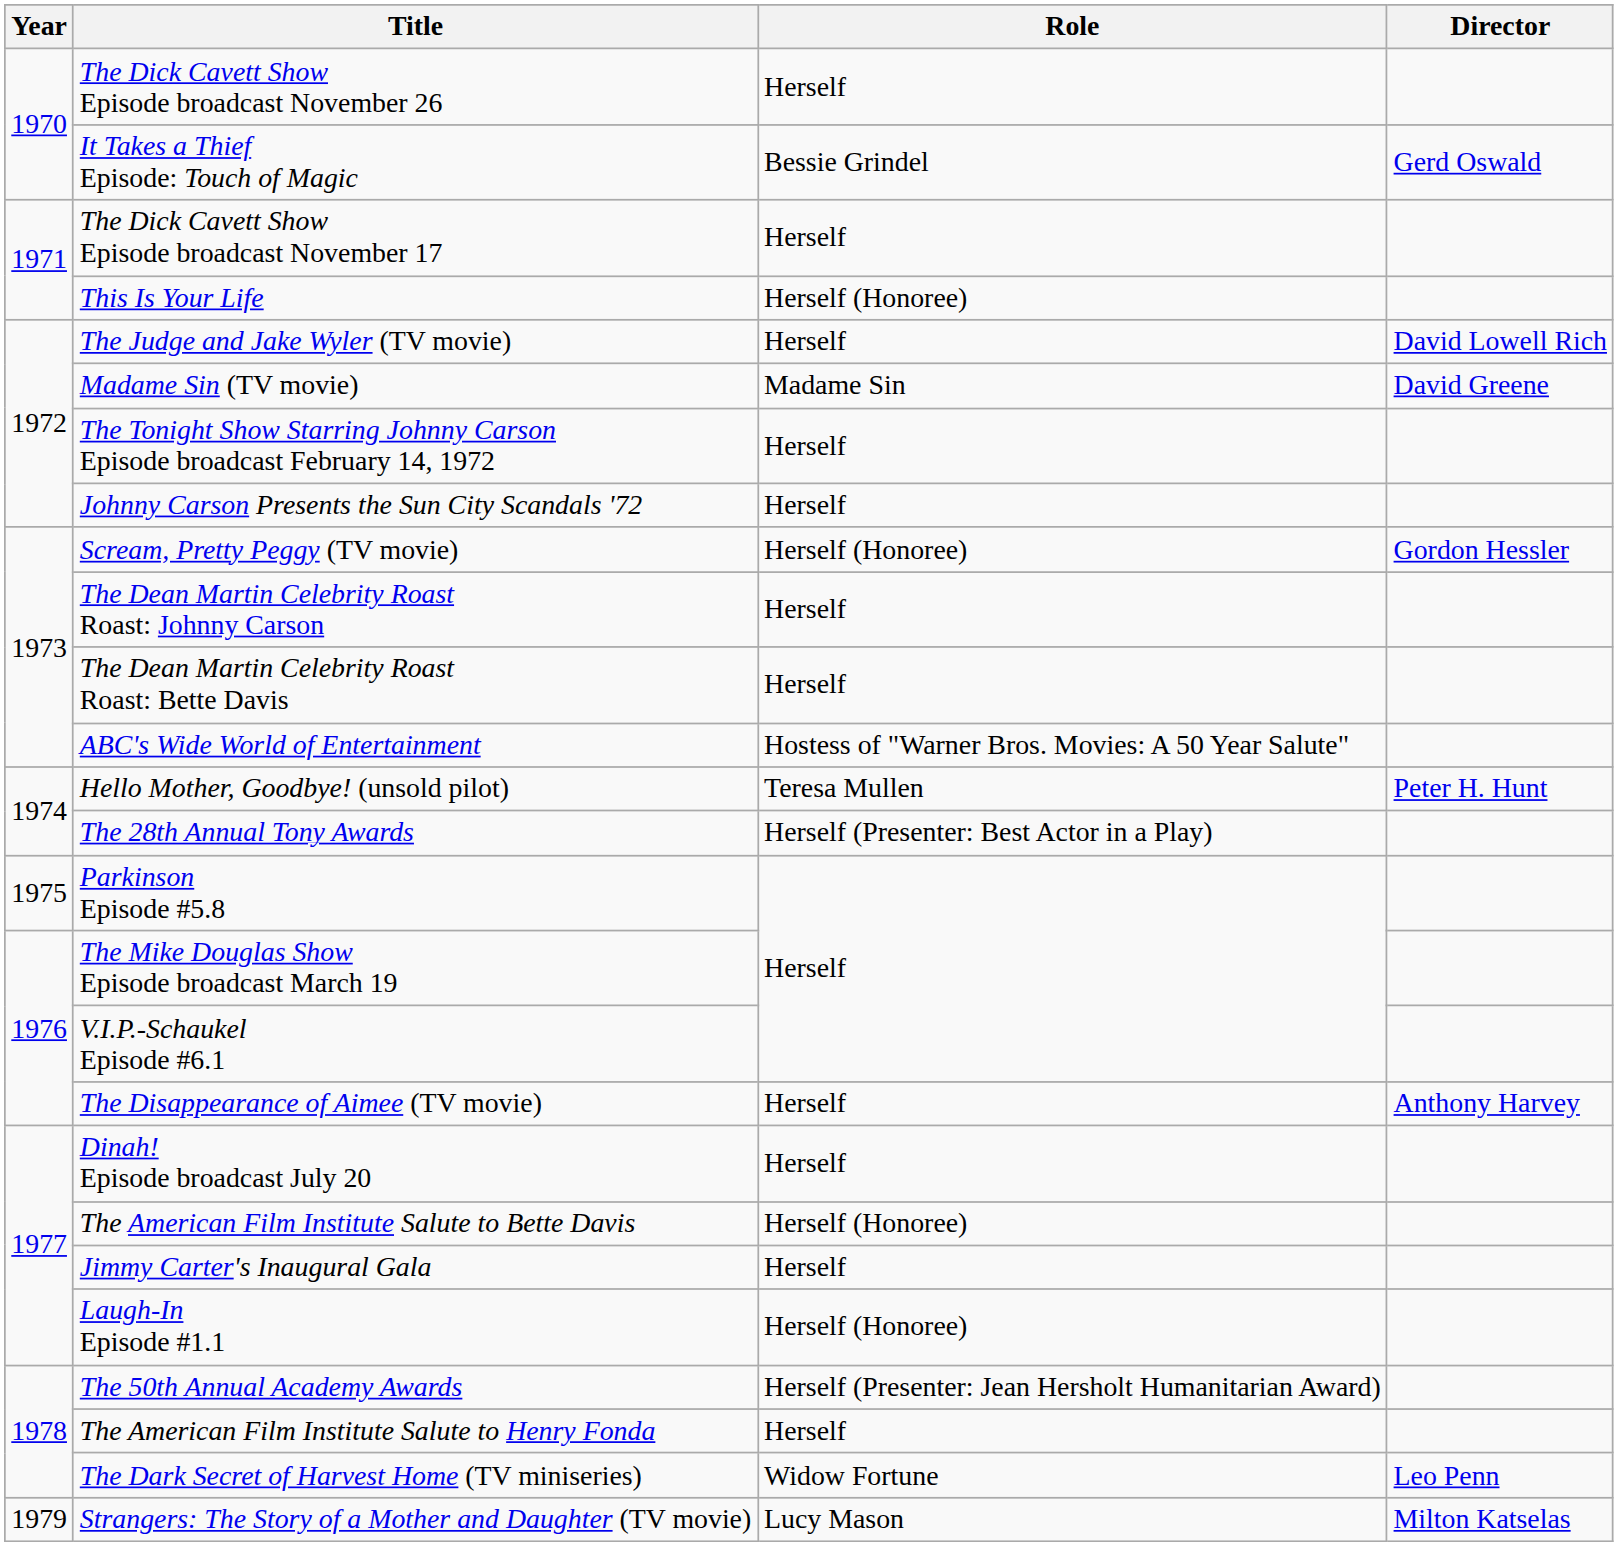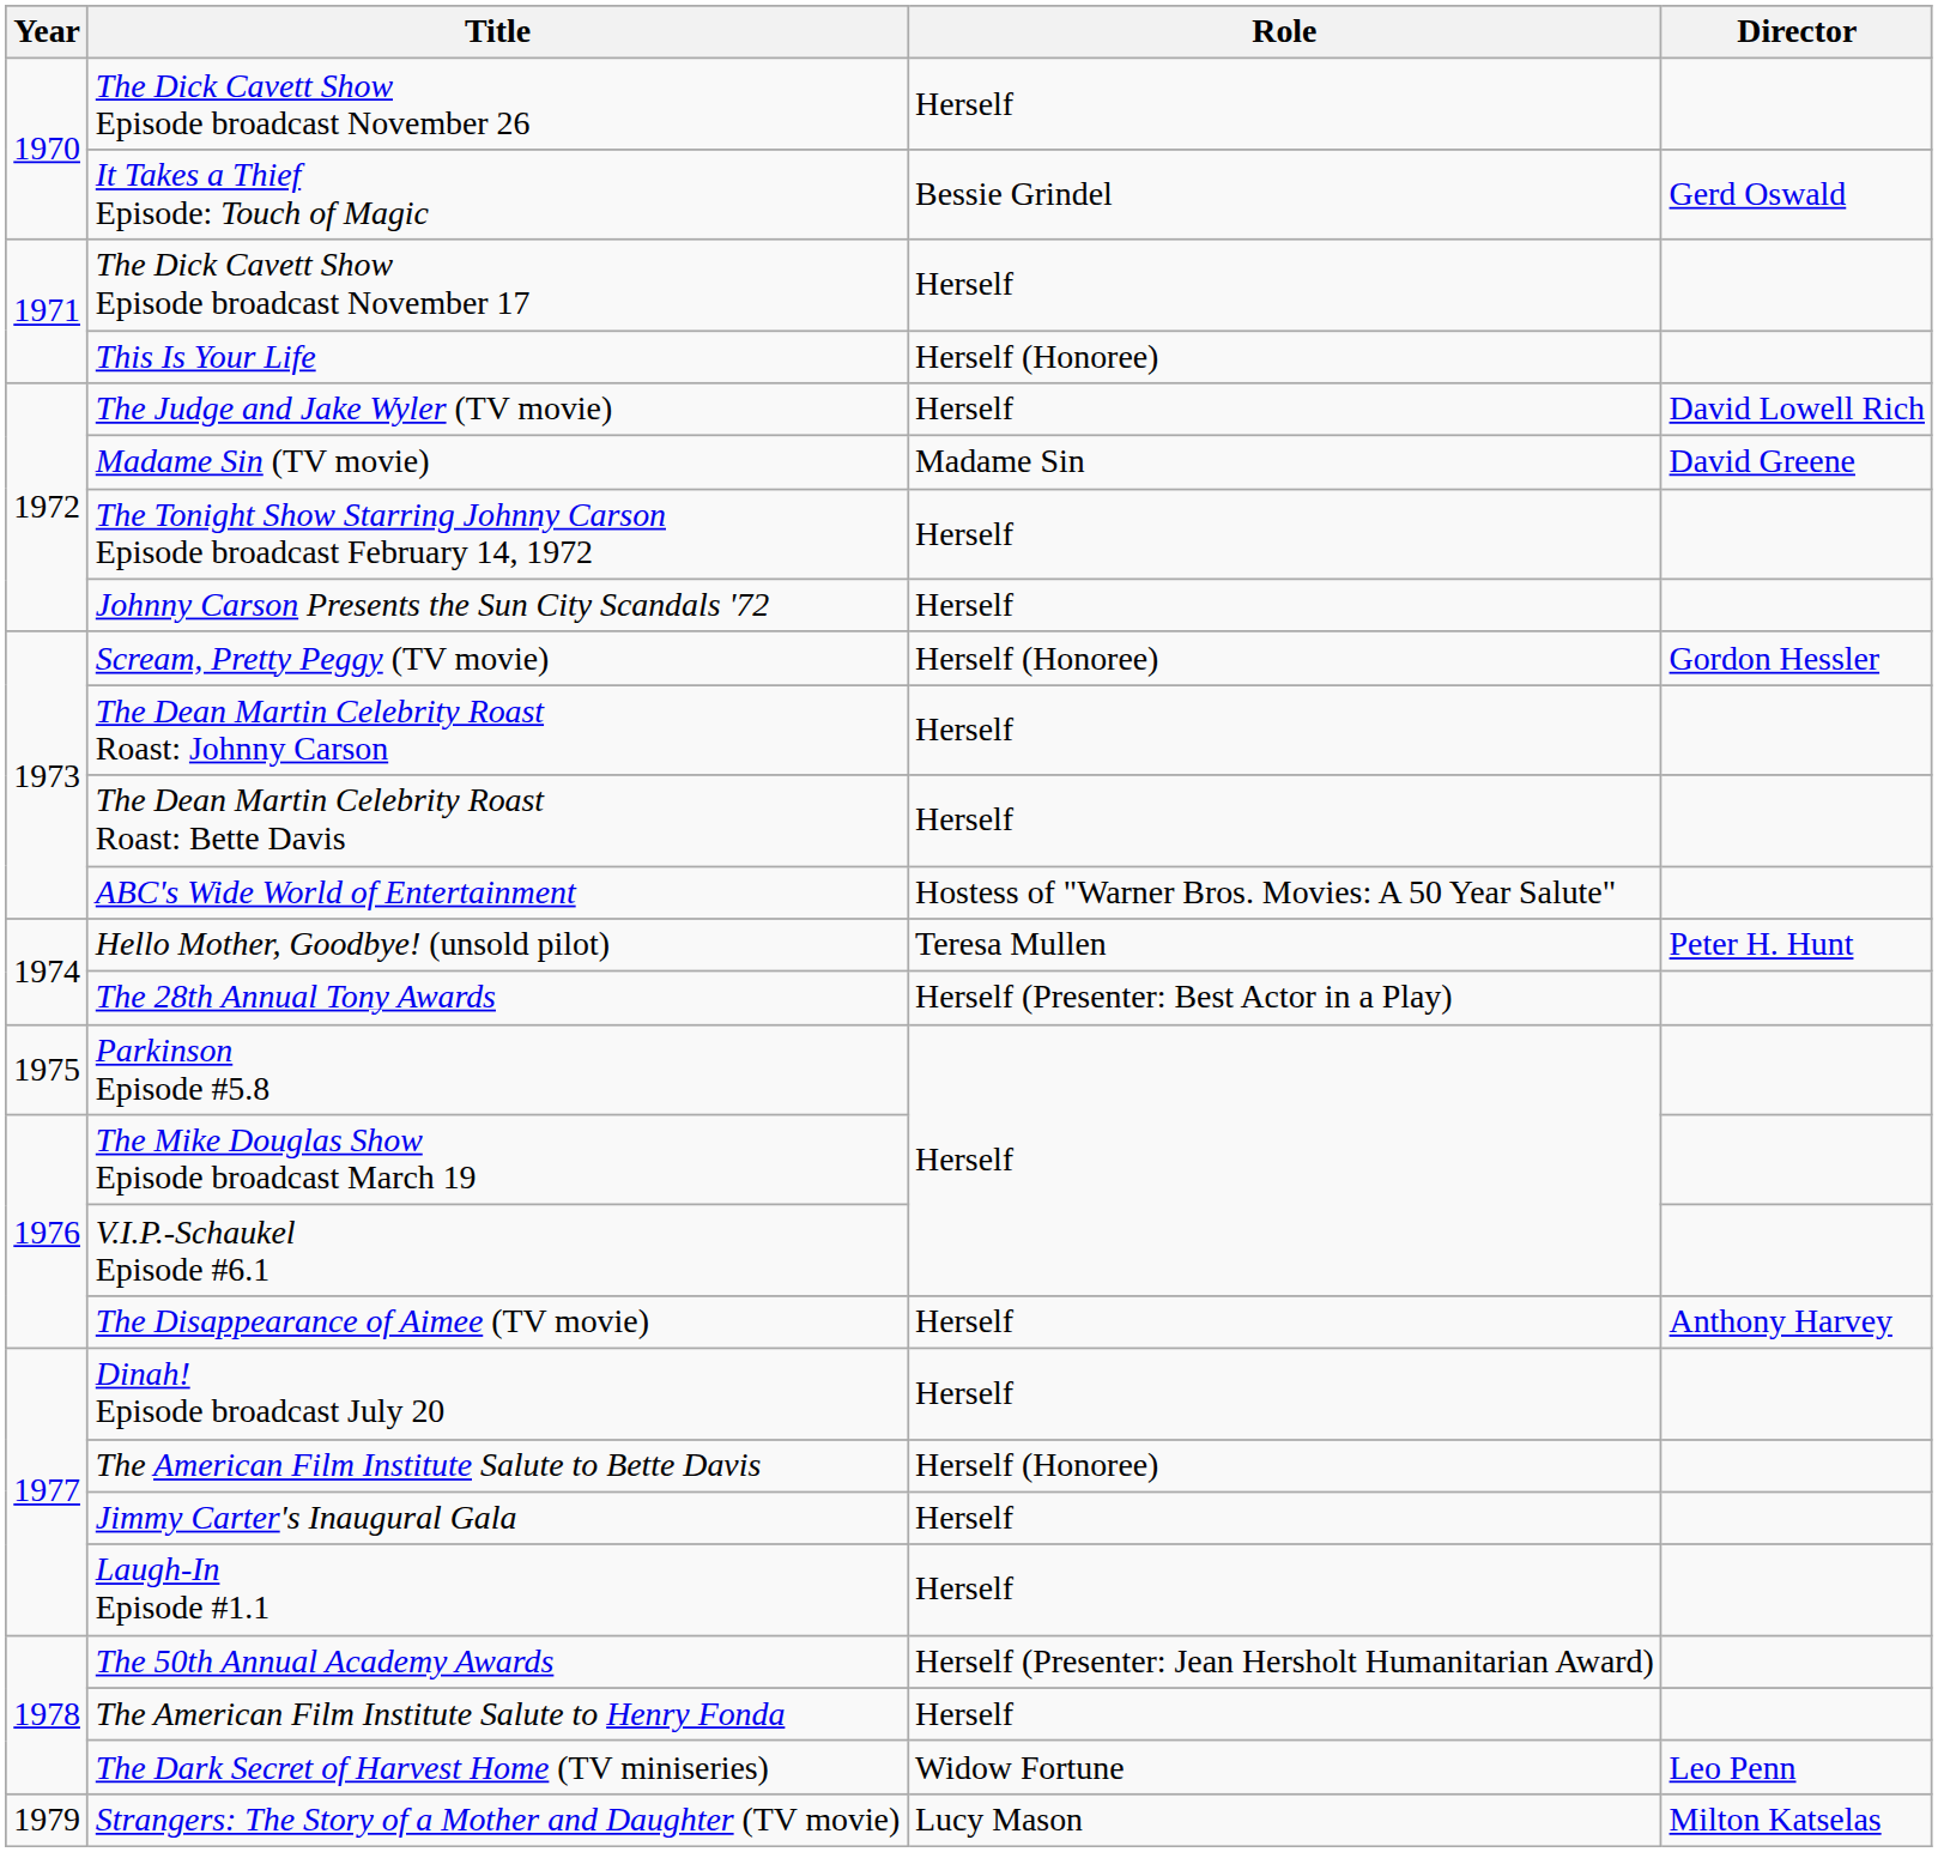 <table class="wikitable sortable">
 <tr>
 <th>Year</th>
 <th>Title</th>
 <th>Role</th>
 <th>Director</th>
 </tr>
 <tr>
 <td rowspan="2"><a href='#'>1970</a></td>
 <td data-sort-value="Dick Cavett Show, The"><em><a href='#'>The Dick Cavett Show</a></em><br>Episode broadcast November 26</td>
 <td>Herself</td>
 <td></td>
 </tr>
 <tr>
 <td><em><a href='#'>It Takes a Thief</a></em><br>Episode: <em>Touch of Magic</em></td>
 <td>Bessie Grindel</td>
 <td><a href='#'>Gerd Oswald</a></td>
 </tr>
 <tr>
 <td rowspan="2"><a href='#'>1971</a></td>
 <td data-sort-value="Dick Cavett Show, The"><em>The Dick Cavett Show</em><br>Episode broadcast November 17</td>
 <td>Herself</td>
 <td></td>
 </tr>
 <tr>
 <td><em><a href='#'>This Is Your Life</a></em></td>
 <td>Herself (Honoree)</td>
 <td></td>
 </tr>
 <tr>
 <td rowspan="4">1972</td>
 <td data-sort-value="Judge and Jake Wyler, The"><em><a href='#'>The Judge and Jake Wyler</a></em> (TV movie)</td>
 <td>Herself</td>
 <td><a href='#'>David Lowell Rich</a></td>
 </tr>
 <tr>
 <td><em><a href='#'>Madame Sin</a></em> (TV movie)</td>
 <td>Madame Sin</td>
 <td><a href='#'>David Greene</a></td>
 </tr>
 <tr>
 <td data-sort-value="Tonight Show Starring Johnny Carson, The"><em><a href='#'>The Tonight Show Starring Johnny Carson</a></em><br>Episode broadcast February 14, 1972</td>
 <td>Herself</td>
 <td></td>
 </tr>
 <tr>
 <td><em><a href='#'>Johnny Carson</a> Presents the Sun City Scandals '72</em></td>
 <td>Herself</td>
 <td></td>
 </tr>
 <tr>
 <td rowspan="4">1973</td>
 <td><em><a href='#'>Scream, Pretty Peggy</a></em> (TV movie)</td>
 <td>Herself (Honoree)</td>
 <td><a href='#'>Gordon Hessler</a></td>
 </tr>
 <tr>
 <td data-sort-value="Dean Martin Celebrity Roast, The"><em><a href='#'>The Dean Martin Celebrity Roast</a></em><br>Roast: <a href='#'>Johnny Carson</a></td>
 <td>Herself</td>
 <td></td>
 </tr>
 <tr>
 <td data-sort-value="Dean Martin Celebrity Roast, The"><em>The Dean Martin Celebrity Roast</em><br>Roast: Bette Davis</td>
 <td>Herself</td>
 <td></td>
 </tr>
 <tr>
 <td><em><a href='#'>ABC's Wide World of Entertainment</a></em></td>
 <td>Hostess of "Warner Bros. Movies: A 50 Year Salute"</td>
 <td></td>
 </tr>
 <tr>
 <td rowspan="2">1974</td>
 <td><em>Hello Mother, Goodbye!</em> (unsold pilot)</td>
 <td>Teresa Mullen</td>
 <td><a href='#'>Peter H. Hunt</a></td>
 </tr>
 <tr>
 <td data-sort-value="28th Annual Tony Awards, The"><em><a href='#'>The 28th Annual Tony Awards</a></em></td>
 <td>Herself (Presenter: Best Actor in a Play)</td>
 <td></td>
 </tr>
 <tr>
 <td>1975</td>
 <td><em><a href='#'>Parkinson</a></em><br>Episode #5.8</td>
 <td rowspan="3">Herself</td>
 <td></td>
 </tr>
 <tr>
 <td rowspan="3"><a href='#'>1976</a></td>
 <td data-sort-value="Mike Douglas Show, The"><em><a href='#'>The Mike Douglas Show</a></em><br>Episode broadcast March 19</td>
 <td></td>
 </tr>
 <tr>
 <td><em>V.I.P.-Schaukel</em><br>Episode #6.1</td>
 <td></td>
 </tr>
 <tr>
 <td data-sort-value="Disappearance of Aimee, The"><em><a href='#'>The Disappearance of Aimee</a></em> (TV movie)</td>
 <td>Herself</td>
 <td><a href='#'>Anthony Harvey</a></td>
 </tr>
 <tr>
 <td rowspan="4"><a href='#'>1977</a></td>
 <td><em><a href='#'>Dinah!</a></em><br>Episode broadcast July 20</td>
 <td>Herself</td>
 <td></td>
 </tr>
 <tr>
 <td data-sort-value="American Film Institute Salute to Bette Davis, The"><em>The <a href='#'>American Film Institute</a> Salute to Bette Davis</em></td>
 <td>Herself (Honoree)</td>
 <td></td>
 </tr>
 <tr>
 <td><em><a href='#'>Jimmy Carter</a>'s Inaugural Gala</em></td>
 <td>Herself</td>
 <td></td>
 </tr>
 <tr>
 <td><em><a href='#'>Laugh-In</a></em><br>Episode #1.1</td>
-<td>Herself (Honoree)</td>
+<td>Herself</td>
 <td></td>
 </tr>
 <tr>
 <td rowspan="3"><a href='#'>1978</a></td>
 <td data-sort-value="50th Annual Academy Awards, The"><em><a href='#'>The 50th Annual Academy Awards</a></em></td>
 <td>Herself (Presenter: Jean Hersholt Humanitarian Award)</td>
 <td></td>
 </tr>
 <tr>
 <td data-sort-value="American Film Institute Salute to Henry Fonda, The"><em>The American Film Institute Salute to <a href='#'>Henry Fonda</a></em></td>
 <td>Herself</td>
 <td></td>
 </tr>
 <tr>
 <td data-sort-value="Dark Secret of Harvest Home, The"><em><a href='#'>The Dark Secret of Harvest Home</a></em> (TV miniseries)</td>
 <td>Widow Fortune</td>
 <td><a href='#'>Leo Penn</a></td>
 </tr>
 <tr>
 <td>1979</td>
 <td><em><a href='#'>Strangers: The Story of a Mother and Daughter</a></em> (TV movie)</td>
 <td>Lucy Mason</td>
 <td><a href='#'>Milton Katselas</a></td>
 </tr>
 </table>
